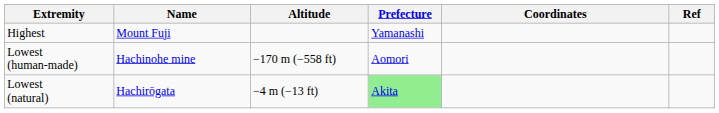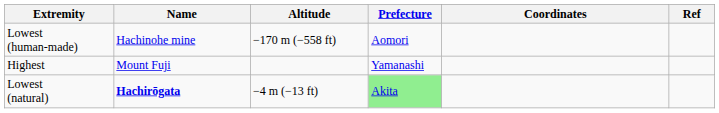 <table class="wikitable sortable" style="width:75%;">
 <tr>
 <th style="width:12%;" class="unsortable">Extremity</th>
 <th style="width:15%;">Name</th>
 <th style="width:13%;">Altitude</th>
 <th style="width:7%;" class="unsortable"><a href='#'>Prefecture</a></th>
 <th style="width:25%;" class="unsortable">Coordinates</th>
 <th style="width:5%;" class="unsortable">Ref</th>
 </tr>
 <tr class="vcard">
+<td>Lowest<br>(human-made)</td>
+<td class="fn org"><a href='#'>Hachinohe mine</a></td>
+<td>−170 m (−558 ft)</td>
+<td><a href='#'>Aomori</a></td>
+<td></td>
+<td></td>
+</tr>
+<tr class="vcard">
 <td>Highest</td>
 <td class="fn org"><a href='#'>Mount Fuji</a></td>
 <td></td>
 <td><a href='#'>Yamanashi</a></td>
 <td></td>
 <td></td>
 </tr>
 <tr class="vcard">
-<td>Lowest<br>(human-made)</td>
-<td class="fn org"><a href='#'>Hachinohe mine</a></td>
-<td>−170 m (−558 ft)</td>
-<td><a href='#'>Aomori</a></td>
-<td></td>
-<td></td>
-</tr>
-<tr class="vcard">
 <td>Lowest<br>(natural)</td>
-<td class="fn org"><a href='#'>Hachirōgata</a></td>
+<td class="fn org"><strong><a href='#'>Hachirōgata</a></strong></td>
 <td>−4 m (−13 ft)</td>
 <td style="background: lightgreen;"><a href='#'>Akita</a></td>
 <td></td>
 <td></td>
 </tr>
 </table>
